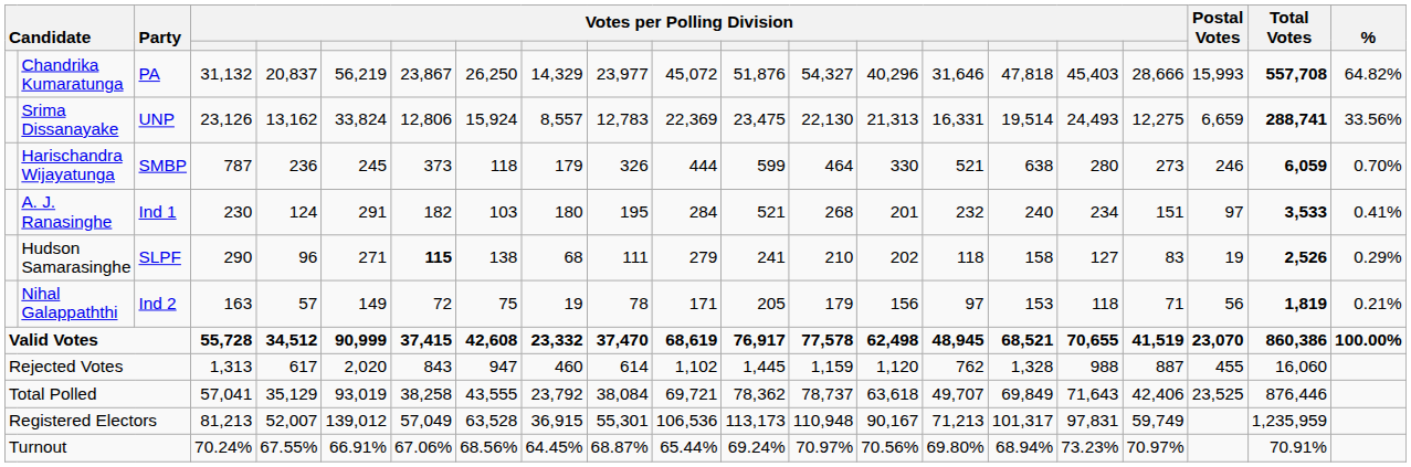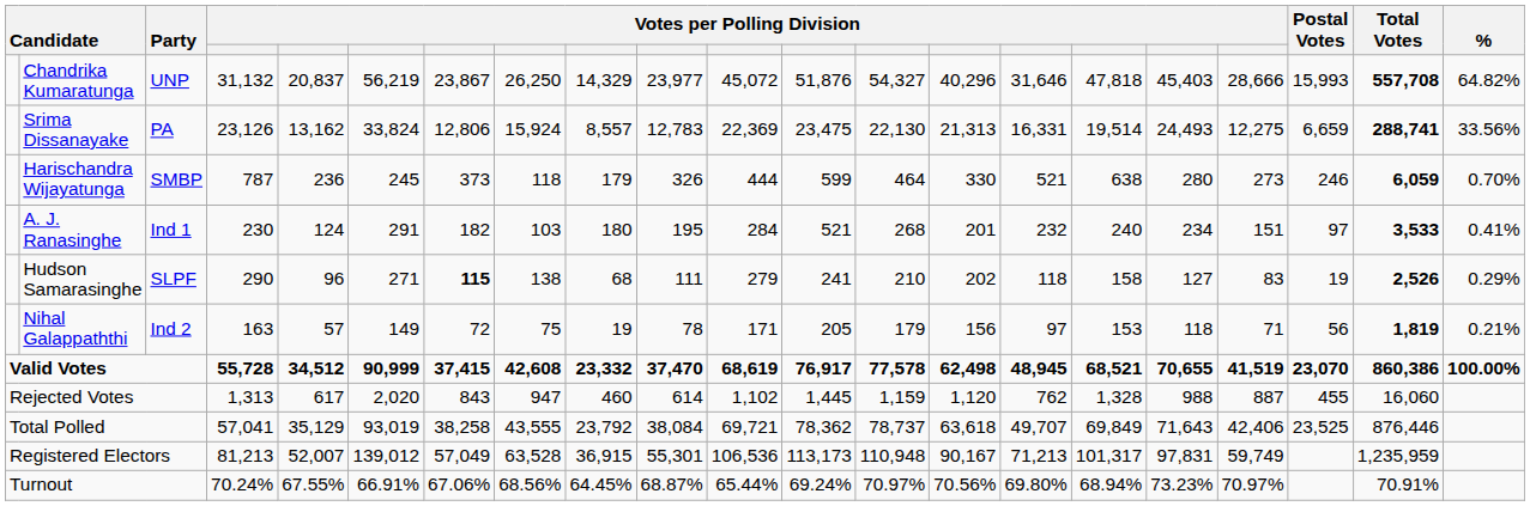 <table class="wikitable" style="text-align:right;">
 <tr>
 <th style="text-align:left; vertical-align:bottom;" rowspan="2" colspan="2">Candidate</th>
 <th rowspan="2" style="vertical-align:bottom; text-align:left; width:40px;">Party</th>
 <th colspan=15>Votes per Polling Division</th>
 <th rowspan="2" style="vertical-align:bottom; text-align:center; width:50px;">Postal<br>Votes</th>
 <th rowspan="2" style="vertical-align:bottom; text-align:center; width:50px;">Total Votes</th>
 <th rowspan="2" style="vertical-align:bottom; text-align:center; width:50px;">%</th>
 </tr>
 <tr>
 <th></th>
 <th></th>
 <th></th>
 <th></th>
 <th></th>
 <th></th>
 <th></th>
 <th></th>
 <th></th>
 <th></th>
 <th></th>
 <th></th>
 <th></th>
 <th></th>
 <th></th>
 </tr>
 <tr>
 <td bgcolor=> </td>
 <td align=left><a href='#'>Chandrika Kumaratunga</a></td>
-<td align=left><a href='#'>PA</a></td>
+<td align=left><a href='#'>UNP</a></td>
 <td>31,132</td>
 <td>20,837</td>
 <td>56,219</td>
 <td>23,867</td>
 <td>26,250</td>
 <td>14,329</td>
 <td>23,977</td>
 <td>45,072</td>
 <td>51,876</td>
 <td>54,327</td>
 <td>40,296</td>
 <td>31,646</td>
 <td>47,818</td>
 <td>45,403</td>
 <td>28,666</td>
 <td>15,993</td>
 <td><strong>557,708</strong></td>
 <td>64.82%</td>
 </tr>
 <tr>
 <td bgcolor=> </td>
 <td align=left><a href='#'>Srima Dissanayake</a></td>
-<td align=left><a href='#'>UNP</a></td>
+<td align=left><a href='#'>PA</a></td>
 <td>23,126</td>
 <td>13,162</td>
 <td>33,824</td>
 <td>12,806</td>
 <td>15,924</td>
 <td>8,557</td>
 <td>12,783</td>
 <td>22,369</td>
 <td>23,475</td>
 <td>22,130</td>
 <td>21,313</td>
 <td>16,331</td>
 <td>19,514</td>
 <td>24,493</td>
 <td>12,275</td>
 <td>6,659</td>
 <td><strong>288,741</strong></td>
 <td>33.56%</td>
 </tr>
 <tr>
 <td bgcolor=> </td>
 <td align=left><a href='#'>Harischandra Wijayatunga</a></td>
 <td align=left><a href='#'>SMBP</a></td>
 <td>787</td>
 <td>236</td>
 <td>245</td>
 <td>373</td>
 <td>118</td>
 <td>179</td>
 <td>326</td>
 <td>444</td>
 <td>599</td>
 <td>464</td>
 <td>330</td>
 <td>521</td>
 <td>638</td>
 <td>280</td>
 <td>273</td>
 <td>246</td>
 <td><strong>6,059</strong></td>
 <td>0.70%</td>
 </tr>
 <tr>
 <td bgcolor=> </td>
 <td align=left><a href='#'>A. J. Ranasinghe</a></td>
 <td align=left><a href='#'>Ind 1</a></td>
 <td>230</td>
 <td>124</td>
 <td>291</td>
 <td>182</td>
 <td>103</td>
 <td>180</td>
 <td>195</td>
 <td>284</td>
 <td>521</td>
 <td>268</td>
 <td>201</td>
 <td>232</td>
 <td>240</td>
 <td>234</td>
 <td>151</td>
 <td>97</td>
 <td><strong>3,533</strong></td>
 <td>0.41%</td>
 </tr>
 <tr>
 <td bgcolor=> </td>
 <td align=left>Hudson Samarasinghe</td>
 <td align=left><a href='#'>SLPF</a></td>
 <td>290</td>
 <td>96</td>
 <td>271</td>
 <td><strong>115</strong></td>
 <td>138</td>
 <td>68</td>
 <td>111</td>
 <td>279</td>
 <td>241</td>
 <td>210</td>
 <td>202</td>
 <td>118</td>
 <td>158</td>
 <td>127</td>
 <td>83</td>
 <td>19</td>
 <td><strong>2,526</strong></td>
 <td>0.29%</td>
 </tr>
 <tr>
 <td bgcolor=> </td>
 <td align=left><a href='#'>Nihal Galappaththi</a></td>
 <td align=left><a href='#'>Ind 2</a></td>
 <td>163</td>
 <td>57</td>
 <td>149</td>
 <td>72</td>
 <td>75</td>
 <td>19</td>
 <td>78</td>
 <td>171</td>
 <td>205</td>
 <td>179</td>
 <td>156</td>
 <td>97</td>
 <td>153</td>
 <td>118</td>
 <td>71</td>
 <td>56</td>
 <td><strong>1,819</strong></td>
 <td>0.21%</td>
 </tr>
 <tr style="font-weight:bold">
 <td style="text-align:left;" colspan="3">Valid Votes</td>
 <td>55,728</td>
 <td>34,512</td>
 <td>90,999</td>
 <td>37,415</td>
 <td>42,608</td>
 <td>23,332</td>
 <td>37,470</td>
 <td>68,619</td>
 <td>76,917</td>
 <td>77,578</td>
 <td>62,498</td>
 <td>48,945</td>
 <td>68,521</td>
 <td>70,655</td>
 <td>41,519</td>
 <td>23,070</td>
 <td>860,386</td>
 <td>100.00%</td>
 </tr>
 <tr>
 <td style="text-align:left;" colspan="3">Rejected Votes</td>
 <td>1,313</td>
 <td>617</td>
 <td>2,020</td>
 <td>843</td>
 <td>947</td>
 <td>460</td>
 <td>614</td>
 <td>1,102</td>
 <td>1,445</td>
 <td>1,159</td>
 <td>1,120</td>
 <td>762</td>
 <td>1,328</td>
 <td>988</td>
 <td>887</td>
 <td>455</td>
 <td>16,060</td>
 <td></td>
 </tr>
 <tr>
 <td style="text-align:left;" colspan="3">Total Polled</td>
 <td>57,041</td>
 <td>35,129</td>
 <td>93,019</td>
 <td>38,258</td>
 <td>43,555</td>
 <td>23,792</td>
 <td>38,084</td>
 <td>69,721</td>
 <td>78,362</td>
 <td>78,737</td>
 <td>63,618</td>
 <td>49,707</td>
 <td>69,849</td>
 <td>71,643</td>
 <td>42,406</td>
 <td>23,525</td>
 <td>876,446</td>
 <td></td>
 </tr>
 <tr>
 <td style="text-align:left;" colspan="3">Registered Electors</td>
 <td>81,213</td>
 <td>52,007</td>
 <td>139,012</td>
 <td>57,049</td>
 <td>63,528</td>
 <td>36,915</td>
 <td>55,301</td>
 <td>106,536</td>
 <td>113,173</td>
 <td>110,948</td>
 <td>90,167</td>
 <td>71,213</td>
 <td>101,317</td>
 <td>97,831</td>
 <td>59,749</td>
 <td></td>
 <td>1,235,959</td>
 <td></td>
 </tr>
 <tr>
 <td style="text-align:left;" colspan="3">Turnout</td>
 <td>70.24%</td>
 <td>67.55%</td>
 <td>66.91%</td>
 <td>67.06%</td>
 <td>68.56%</td>
 <td>64.45%</td>
 <td>68.87%</td>
 <td>65.44%</td>
 <td>69.24%</td>
 <td>70.97%</td>
 <td>70.56%</td>
 <td>69.80%</td>
 <td>68.94%</td>
 <td>73.23%</td>
 <td>70.97%</td>
 <td></td>
 <td>70.91%</td>
 <td></td>
 </tr>
 </table>
